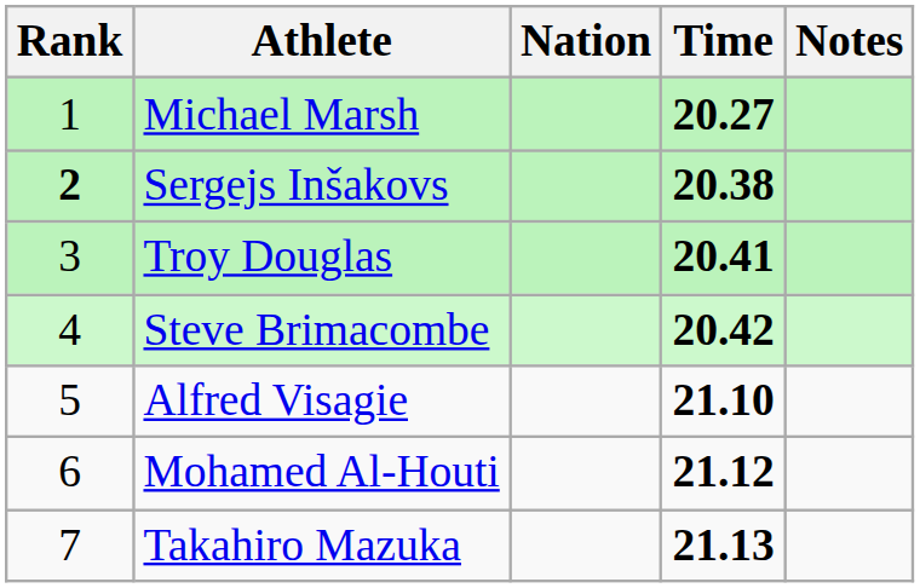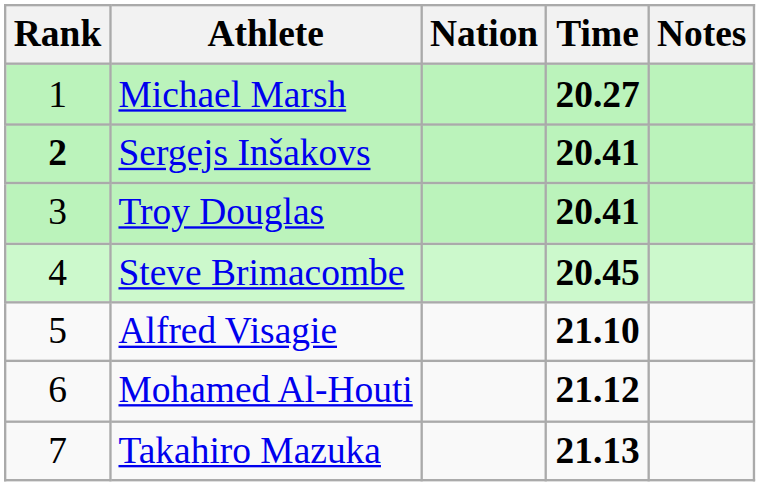 <table class="wikitable sortable" style="text-align:center">
 <tr>
 <th>Rank</th>
 <th>Athlete</th>
 <th>Nation</th>
 <th>Time</th>
 <th>Notes</th>
 </tr>
 <tr style="background:#bbf3bb;">
 <td>1</td>
 <td align=left><a href='#'>Michael Marsh</a></td>
 <td align=left></td>
 <td><strong>20.27</strong></td>
 <td></td>
 </tr>
 <tr style="background:#bbf3bb;">
 <td><strong>2</strong></td>
 <td align=left><a href='#'>Sergejs Inšakovs</a></td>
 <td align=left></td>
-<td><strong>20.38</strong></td>
+<td><strong>20.41</strong></td>
 <td></td>
 </tr>
 <tr style="background:#bbf3bb;">
 <td>3</td>
 <td align=left><a href='#'>Troy Douglas</a></td>
 <td align=left></td>
 <td><strong>20.41</strong></td>
 <td></td>
 </tr>
 <tr style="background:#ccf9cc;">
 <td>4</td>
 <td align=left><a href='#'>Steve Brimacombe</a></td>
 <td align=left></td>
-<td><strong>20.42</strong></td>
+<td><strong>20.45</strong></td>
 <td></td>
 </tr>
 <tr>
 <td>5</td>
 <td align=left><a href='#'>Alfred Visagie</a></td>
 <td align=left></td>
 <td><strong>21.10</strong></td>
 <td></td>
 </tr>
 <tr>
 <td>6</td>
 <td align=left><a href='#'>Mohamed Al-Houti</a></td>
 <td align=left></td>
 <td><strong>21.12</strong></td>
 <td></td>
 </tr>
 <tr>
 <td>7</td>
 <td align=left><a href='#'>Takahiro Mazuka</a></td>
 <td align=left></td>
 <td><strong>21.13</strong></td>
 <td></td>
 </tr>
 </table>
